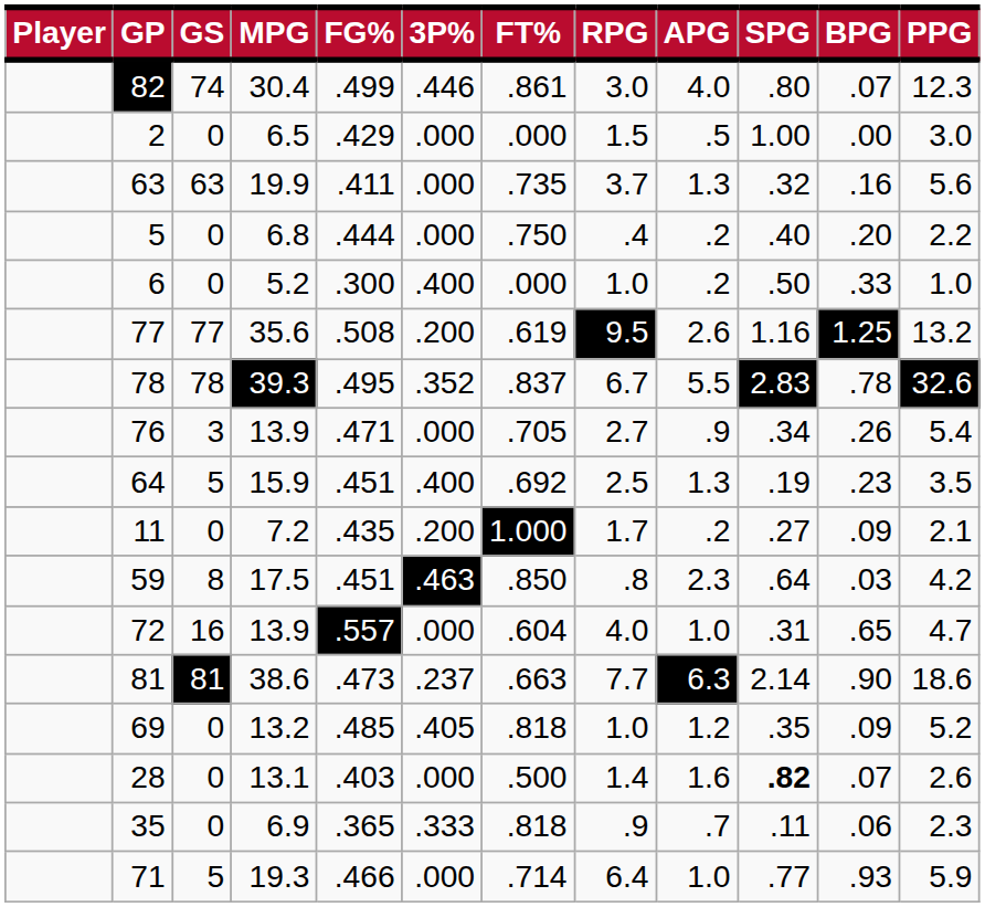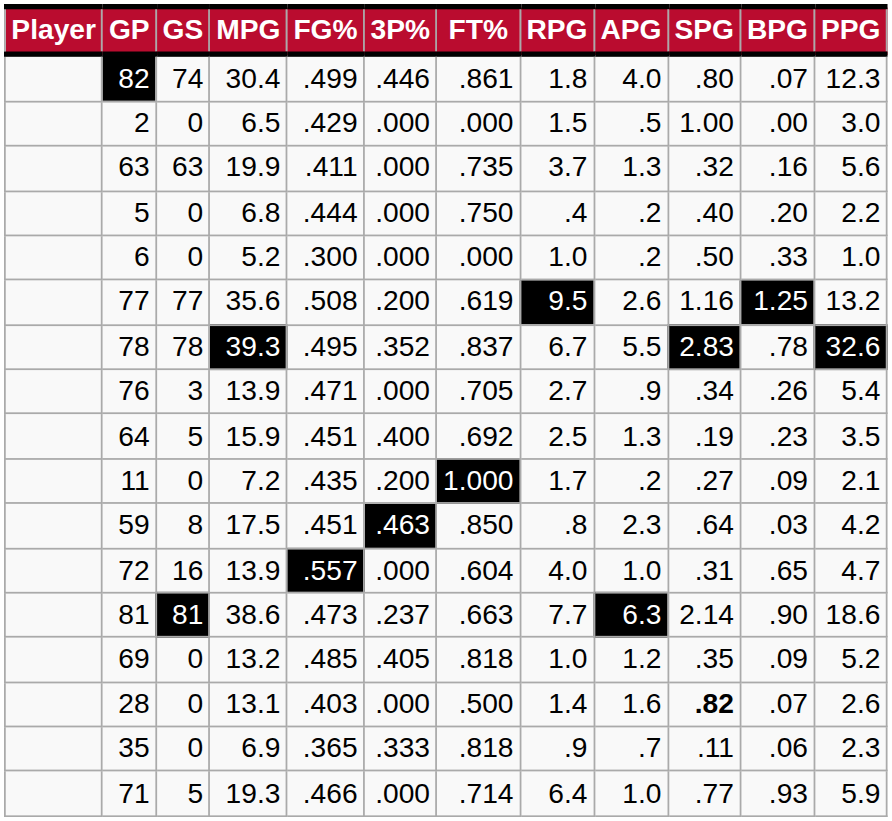 <table class="wikitable sortable" style="text-align:right;">
 <tr>
 <th style="background:#BA0C2F; color:#FFFFFF; border-top:#010101 3px solid; border-bottom:#010101 3px solid;">Player</th>
 <th style="background:#BA0C2F; color:#FFFFFF; border-top:#010101 3px solid; border-bottom:#010101 3px solid;">GP</th>
 <th style="background:#BA0C2F; color:#FFFFFF; border-top:#010101 3px solid; border-bottom:#010101 3px solid;">GS</th>
 <th style="background:#BA0C2F; color:#FFFFFF; border-top:#010101 3px solid; border-bottom:#010101 3px solid;">MPG</th>
 <th style="background:#BA0C2F; color:#FFFFFF; border-top:#010101 3px solid; border-bottom:#010101 3px solid;">FG%</th>
 <th style="background:#BA0C2F; color:#FFFFFF; border-top:#010101 3px solid; border-bottom:#010101 3px solid;">3P%</th>
 <th style="background:#BA0C2F; color:#FFFFFF; border-top:#010101 3px solid; border-bottom:#010101 3px solid;">FT%</th>
 <th style="background:#BA0C2F; color:#FFFFFF; border-top:#010101 3px solid; border-bottom:#010101 3px solid;">RPG</th>
 <th style="background:#BA0C2F; color:#FFFFFF; border-top:#010101 3px solid; border-bottom:#010101 3px solid;">APG</th>
 <th style="background:#BA0C2F; color:#FFFFFF; border-top:#010101 3px solid; border-bottom:#010101 3px solid;">SPG</th>
 <th style="background:#BA0C2F; color:#FFFFFF; border-top:#010101 3px solid; border-bottom:#010101 3px solid;">BPG</th>
 <th style="background:#BA0C2F; color:#FFFFFF; border-top:#010101 3px solid; border-bottom:#010101 3px solid;">PPG</th>
 </tr>
 <tr>
 <td></td>
 <td style="background:black;color:white;">82</td>
 <td>74</td>
 <td>30.4</td>
 <td>.499</td>
 <td>.446</td>
 <td>.861</td>
-<td>3.0</td>
+<td>1.8</td>
 <td>4.0</td>
 <td>.80</td>
 <td>.07</td>
 <td>12.3</td>
 </tr>
 <tr>
 <td></td>
 <td>2</td>
 <td>0</td>
 <td>6.5</td>
 <td>.429</td>
 <td>.000</td>
 <td>.000</td>
 <td>1.5</td>
 <td>.5</td>
 <td>1.00</td>
 <td>.00</td>
 <td>3.0</td>
 </tr>
 <tr>
 <td></td>
 <td>63</td>
 <td>63</td>
 <td>19.9</td>
 <td>.411</td>
 <td>.000</td>
 <td>.735</td>
 <td>3.7</td>
 <td>1.3</td>
 <td>.32</td>
 <td>.16</td>
 <td>5.6</td>
 </tr>
 <tr>
 <td></td>
 <td>5</td>
 <td>0</td>
 <td>6.8</td>
 <td>.444</td>
 <td>.000</td>
 <td>.750</td>
 <td>.4</td>
 <td>.2</td>
 <td>.40</td>
 <td>.20</td>
 <td>2.2</td>
 </tr>
 <tr>
 <td></td>
 <td>6</td>
 <td>0</td>
 <td>5.2</td>
 <td>.300</td>
-<td>.400</td>
+<td>.000</td>
 <td>.000</td>
 <td>1.0</td>
 <td>.2</td>
 <td>.50</td>
 <td>.33</td>
 <td>1.0</td>
 </tr>
 <tr>
 <td></td>
 <td>77</td>
 <td>77</td>
 <td>35.6</td>
 <td>.508</td>
 <td>.200</td>
 <td>.619</td>
 <td style="background:black;color:white;">9.5</td>
 <td>2.6</td>
 <td>1.16</td>
 <td style="background:black;color:white;">1.25</td>
 <td>13.2</td>
 </tr>
 <tr>
 <td></td>
 <td>78</td>
 <td>78</td>
 <td style="background:black;color:white;">39.3</td>
 <td>.495</td>
 <td>.352</td>
 <td>.837</td>
 <td>6.7</td>
 <td>5.5</td>
 <td style="background:black;color:white;">2.83</td>
 <td>.78</td>
 <td style="background:black;color:white;">32.6</td>
 </tr>
 <tr>
 <td></td>
 <td>76</td>
 <td>3</td>
 <td>13.9</td>
 <td>.471</td>
 <td>.000</td>
 <td>.705</td>
 <td>2.7</td>
 <td>.9</td>
 <td>.34</td>
 <td>.26</td>
 <td>5.4</td>
 </tr>
 <tr>
 <td></td>
 <td>64</td>
 <td>5</td>
 <td>15.9</td>
 <td>.451</td>
 <td>.400</td>
 <td>.692</td>
 <td>2.5</td>
 <td>1.3</td>
 <td>.19</td>
 <td>.23</td>
 <td>3.5</td>
 </tr>
 <tr>
 <td></td>
 <td>11</td>
 <td>0</td>
 <td>7.2</td>
 <td>.435</td>
 <td>.200</td>
 <td style="background:black;color:white;">1.000</td>
 <td>1.7</td>
 <td>.2</td>
 <td>.27</td>
 <td>.09</td>
 <td>2.1</td>
 </tr>
 <tr>
 <td></td>
 <td>59</td>
 <td>8</td>
 <td>17.5</td>
 <td>.451</td>
 <td style="background:black;color:white;">.463</td>
 <td>.850</td>
 <td>.8</td>
 <td>2.3</td>
 <td>.64</td>
 <td>.03</td>
 <td>4.2</td>
 </tr>
 <tr>
 <td></td>
 <td>72</td>
 <td>16</td>
 <td>13.9</td>
 <td style="background:black;color:white;">.557</td>
 <td>.000</td>
 <td>.604</td>
 <td>4.0</td>
 <td>1.0</td>
 <td>.31</td>
 <td>.65</td>
 <td>4.7</td>
 </tr>
 <tr>
 <td></td>
 <td>81</td>
 <td style="background:black;color:white;">81</td>
 <td>38.6</td>
 <td>.473</td>
 <td>.237</td>
 <td>.663</td>
 <td>7.7</td>
 <td style="background:black;color:white;">6.3</td>
 <td>2.14</td>
 <td>.90</td>
 <td>18.6</td>
 </tr>
 <tr>
 <td></td>
 <td>69</td>
 <td>0</td>
 <td>13.2</td>
 <td>.485</td>
 <td>.405</td>
 <td>.818</td>
 <td>1.0</td>
 <td>1.2</td>
 <td>.35</td>
 <td>.09</td>
 <td>5.2</td>
 </tr>
 <tr>
 <td></td>
 <td>28</td>
 <td>0</td>
 <td>13.1</td>
 <td>.403</td>
 <td>.000</td>
 <td>.500</td>
 <td>1.4</td>
 <td>1.6</td>
 <td><strong>.82</strong></td>
 <td>.07</td>
 <td>2.6</td>
 </tr>
 <tr>
 <td></td>
 <td>35</td>
 <td>0</td>
 <td>6.9</td>
 <td>.365</td>
 <td>.333</td>
 <td>.818</td>
 <td>.9</td>
 <td>.7</td>
 <td>.11</td>
 <td>.06</td>
 <td>2.3</td>
 </tr>
 <tr>
 <td></td>
 <td>71</td>
 <td>5</td>
 <td>19.3</td>
 <td>.466</td>
 <td>.000</td>
 <td>.714</td>
 <td>6.4</td>
 <td>1.0</td>
 <td>.77</td>
 <td>.93</td>
 <td>5.9</td>
 </tr>
 </table>
